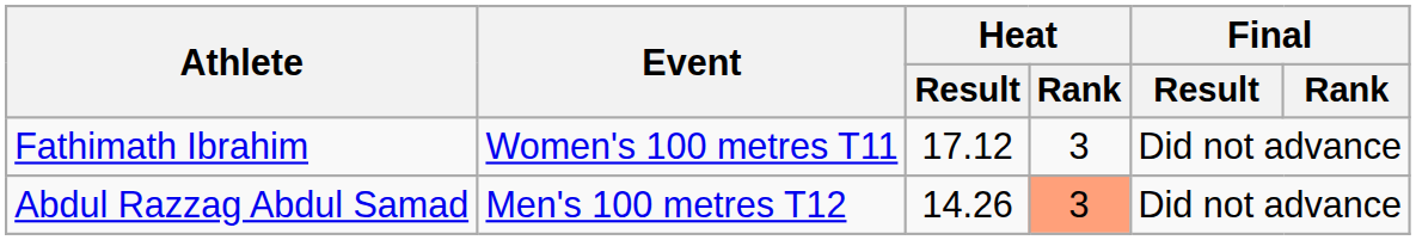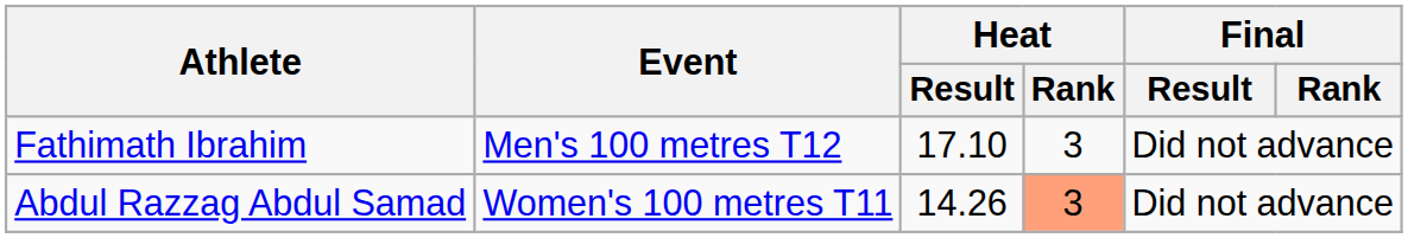 <table class="wikitable" style="text-align: center; font-size:90%">
 <tr>
 <th rowspan="2">Athlete</th>
 <th rowspan="2">Event</th>
 <th colspan="2">Heat</th>
 <th colspan="2">Final</th>
 </tr>
 <tr style="font-size:95%">
 <th>Result</th>
 <th>Rank</th>
 <th>Result</th>
 <th>Rank</th>
 </tr>
 <tr>
 <td align=left><a href='#'>Fathimath Ibrahim</a></td>
-<td align=left><a href='#'>Women's 100 metres T11</a></td>
-<td>17.12</td>
+<td align=left><a href='#'>Men's 100 metres T12</a></td>
+<td>17.10</td>
 <td>3</td>
 <td colspan=2>Did not advance</td>
 </tr>
 <tr>
 <td align=left><a href='#'>Abdul Razzag Abdul Samad</a></td>
-<td align=left><a href='#'>Men's 100 metres T12</a></td>
+<td align=left><a href='#'>Women's 100 metres T11</a></td>
 <td>14.26</td>
 <td style="background: lightsalmon;">3</td>
 <td colspan=2>Did not advance</td>
 </tr>
 </table>
